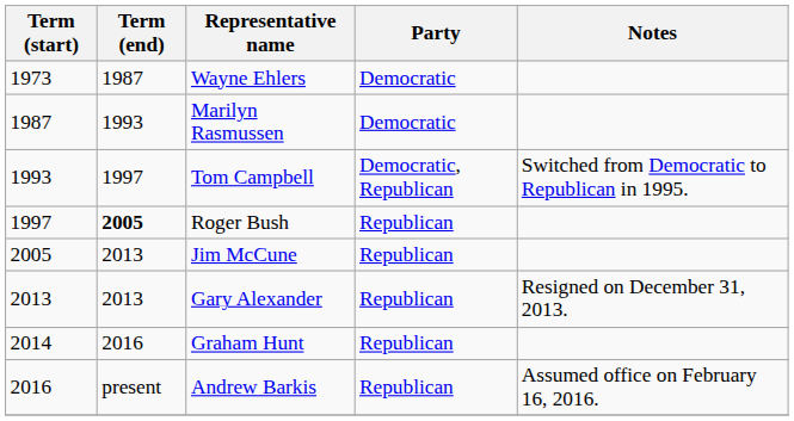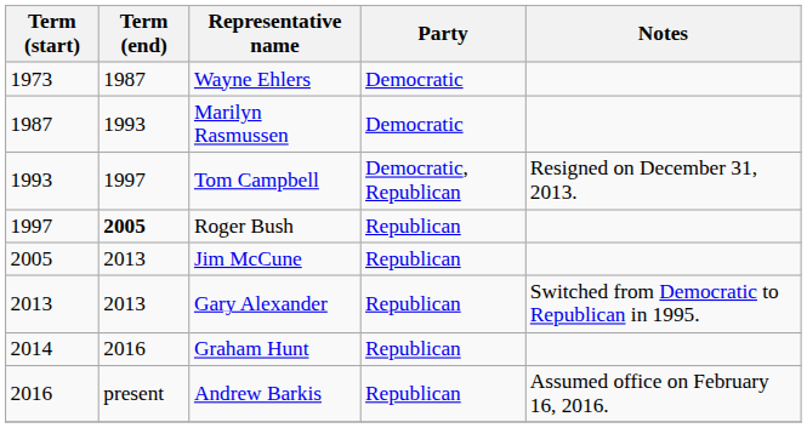 <table class="wikitable sortable">
 <tr>
 <th>Term (start)</th>
 <th>Term (end)</th>
 <th>Representative name</th>
 <th>Party</th>
 <th>Notes</th>
 </tr>
 <tr>
 <td>1973</td>
 <td>1987</td>
 <td><a href='#'>Wayne Ehlers</a></td>
 <td><a href='#'>Democratic</a></td>
 <td></td>
 </tr>
 <tr>
 <td>1987</td>
 <td>1993</td>
 <td><a href='#'>Marilyn Rasmussen</a></td>
 <td><a href='#'>Democratic</a></td>
 <td></td>
 </tr>
 <tr>
 <td>1993</td>
 <td>1997</td>
 <td><a href='#'>Tom Campbell</a></td>
 <td><a href='#'>Democratic</a>, <a href='#'>Republican</a></td>
-<td>Switched from <a href='#'>Democratic</a> to <a href='#'>Republican</a> in 1995.</td>
+<td>Resigned on December 31, 2013.</td>
 </tr>
 <tr>
 <td>1997</td>
 <td><strong>2005</strong></td>
 <td>Roger Bush</td>
 <td><a href='#'>Republican</a></td>
 <td></td>
 </tr>
 <tr>
 <td>2005</td>
 <td>2013</td>
 <td><a href='#'>Jim McCune</a></td>
 <td><a href='#'>Republican</a></td>
 <td></td>
 </tr>
 <tr>
 <td>2013</td>
 <td>2013</td>
 <td><a href='#'>Gary Alexander</a></td>
 <td><a href='#'>Republican</a></td>
-<td>Resigned on December 31, 2013.</td>
+<td>Switched from <a href='#'>Democratic</a> to <a href='#'>Republican</a> in 1995.</td>
 </tr>
 <tr>
 <td>2014</td>
 <td>2016</td>
 <td><a href='#'>Graham Hunt</a></td>
 <td><a href='#'>Republican</a></td>
 <td></td>
 </tr>
 <tr>
 <td>2016</td>
 <td>present</td>
 <td><a href='#'>Andrew Barkis</a></td>
 <td><a href='#'>Republican</a></td>
 <td>Assumed office on February 16, 2016.</td>
 </tr>
 <tr>
 </tr>
 </table>
